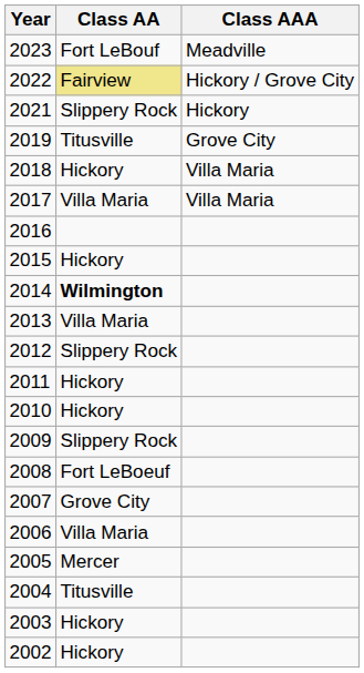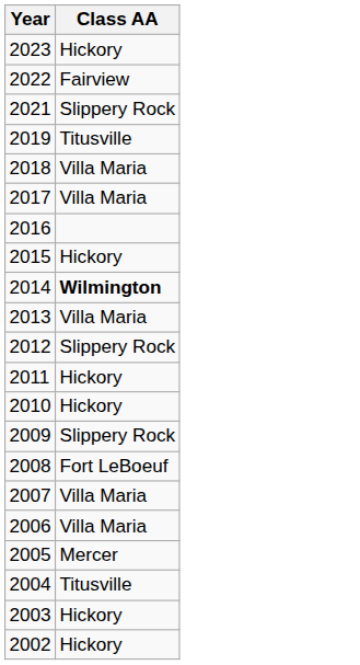 <table class="wikitable">
 <tr>
 <th>Year</th>
 <th>Class AA</th>
-<th>Class AAA</th>
 </tr>
 <tr>
 <td>2023</td>
-<td>Fort LeBouf</td>
-<td>Meadville</td>
+<td>Hickory</td>
 </tr>
 <tr>
 <td>2022</td>
-<td style="background: khaki;">Fairview</td>
-<td>Hickory / Grove City</td>
+<td>Fairview</td>
 </tr>
 <tr>
 <td>2021</td>
 <td>Slippery Rock</td>
-<td>Hickory</td>
 </tr>
 <tr>
 <td>2019</td>
 <td>Titusville</td>
-<td>Grove City</td>
 </tr>
 <tr>
 <td>2018</td>
-<td>Hickory</td>
 <td>Villa Maria</td>
 </tr>
 <tr>
 <td>2017</td>
 <td>Villa Maria</td>
-<td>Villa Maria</td>
 </tr>
 <tr>
 <td>2016</td>
-<td></td>
 <td></td>
 </tr>
 <tr>
 <td>2015</td>
 <td>Hickory</td>
-<td></td>
 </tr>
 <tr>
 <td>2014</td>
 <td><strong>Wilmington</strong></td>
-<td></td>
 </tr>
 <tr>
 <td>2013</td>
 <td>Villa Maria</td>
-<td></td>
 </tr>
 <tr>
 <td>2012</td>
 <td>Slippery Rock</td>
-<td></td>
 </tr>
 <tr>
 <td>2011</td>
 <td>Hickory</td>
-<td></td>
 </tr>
 <tr>
 <td>2010</td>
 <td>Hickory</td>
-<td></td>
 </tr>
 <tr>
 <td>2009</td>
 <td>Slippery Rock</td>
-<td></td>
 </tr>
 <tr>
 <td>2008</td>
 <td>Fort LeBoeuf</td>
-<td></td>
 </tr>
 <tr>
 <td>2007</td>
-<td>Grove City</td>
-<td></td>
+<td>Villa Maria</td>
 </tr>
 <tr>
 <td>2006</td>
 <td>Villa Maria</td>
-<td></td>
 </tr>
 <tr>
 <td>2005</td>
 <td>Mercer</td>
-<td></td>
 </tr>
 <tr>
 <td>2004</td>
 <td>Titusville</td>
-<td></td>
 </tr>
 <tr>
 <td>2003</td>
 <td>Hickory</td>
-<td></td>
 </tr>
 <tr>
 <td>2002</td>
 <td>Hickory</td>
-<td></td>
 </tr>
 </table>
